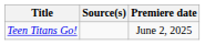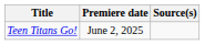 <table class="wikitable plainrowheaders sortable" style="text-align:center;">
 <tr>
 <th scope="col">Title</th>
+<th scope="col">Premiere date</th>
 <th class="unsortable">Source(s)</th>
-<th scope="col">Premiere date</th>
 </tr>
 <tr>
 <td scope="row" style="text-align:left;"><em><a href='#'>Teen Titans Go!</a></em></td>
+<td>June 2, 2025</td>
 <td></td>
-<td>June 2, 2025</td>
 </tr>
 </table>
